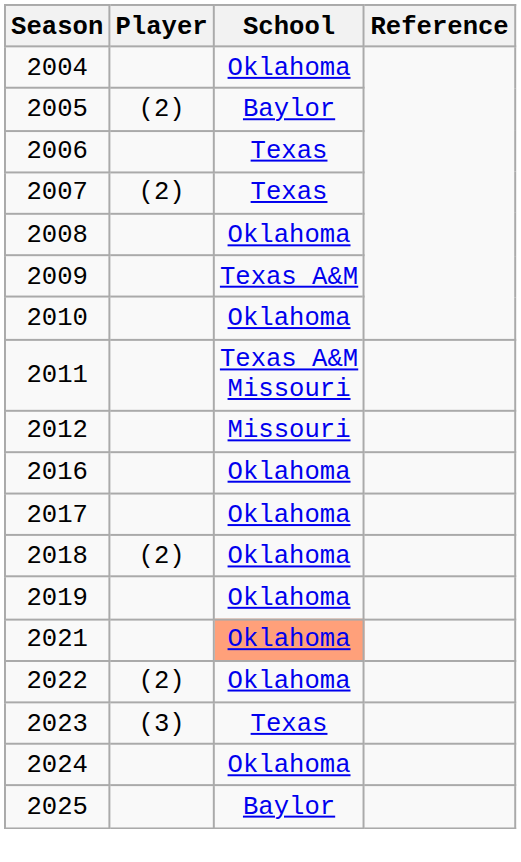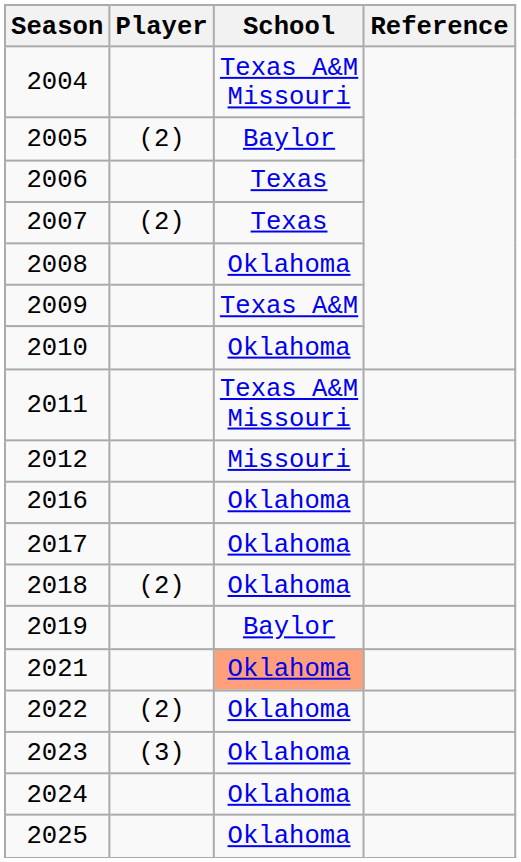 <table class="wikitable sortable">
 <tr>
 <th>Season</th>
 <th>Player</th>
 <th>School</th>
 <th class="unsortable">Reference</th>
 </tr>
 <tr align=center>
 <td>2004</td>
 <td></td>
-<td><a href='#'>Oklahoma</a></td>
+<td><a href='#'>Texas A&M</a><br><a href='#'>Missouri</a></td>
 <td rowspan="7"></td>
 </tr>
 <tr align=center>
 <td>2005</td>
 <td> (2)</td>
 <td><a href='#'>Baylor</a></td>
 </tr>
 <tr align=center>
 <td>2006</td>
 <td></td>
 <td><a href='#'>Texas</a></td>
 </tr>
 <tr align=center>
 <td>2007</td>
 <td> (2)</td>
 <td><a href='#'>Texas</a></td>
 </tr>
 <tr align=center>
 <td>2008</td>
 <td></td>
 <td><a href='#'>Oklahoma</a></td>
 </tr>
 <tr align=center>
 <td>2009</td>
 <td></td>
 <td><a href='#'>Texas A&M</a></td>
 </tr>
 <tr align=center>
 <td>2010</td>
 <td></td>
 <td><a href='#'>Oklahoma</a></td>
 </tr>
 <tr align=center>
 <td>2011</td>
 <td> <br></td>
 <td><a href='#'>Texas A&M</a><br><a href='#'>Missouri</a></td>
 <td style="text-align:center;"></td>
 </tr>
 <tr align=center>
 <td>2012</td>
 <td></td>
 <td><a href='#'>Missouri</a></td>
 <td style="text-align:center;"></td>
 </tr>
 <tr align=center>
 <td>2016</td>
 <td></td>
 <td><a href='#'>Oklahoma</a></td>
 <td style="text-align:center;"></td>
 </tr>
 <tr align=center>
 <td>2017</td>
 <td></td>
 <td><a href='#'>Oklahoma</a></td>
 <td style="text-align:center;"></td>
 </tr>
 <tr align=center>
 <td>2018</td>
 <td> (2)</td>
 <td><a href='#'>Oklahoma</a></td>
 <td style="text-align:center;"></td>
 </tr>
 <tr align=center>
 <td>2019</td>
 <td></td>
-<td><a href='#'>Oklahoma</a></td>
+<td><a href='#'>Baylor</a></td>
 <td style="text-align:center;"></td>
 </tr>
 <tr align=center>
 <td>2021</td>
 <td></td>
 <td style="background: lightsalmon;"><a href='#'>Oklahoma</a></td>
 <td style="text-align:center;"></td>
 </tr>
 <tr align=center>
 <td>2022</td>
 <td> (2)</td>
 <td><a href='#'>Oklahoma</a></td>
 <td style="text-align:center;"></td>
 </tr>
 <tr align=center>
 <td>2023</td>
 <td> (3)</td>
-<td><a href='#'>Texas</a></td>
+<td><a href='#'>Oklahoma</a></td>
 <td style="text-align:center;"></td>
 </tr>
 <tr align=center>
 <td>2024</td>
 <td></td>
 <td><a href='#'>Oklahoma</a></td>
 <td style="text-align:center;"></td>
 </tr>
 <tr align=center>
 <td>2025</td>
 <td></td>
-<td><a href='#'>Baylor</a></td>
+<td><a href='#'>Oklahoma</a></td>
 <td style="text-align:center;"></td>
 </tr>
 </table>
